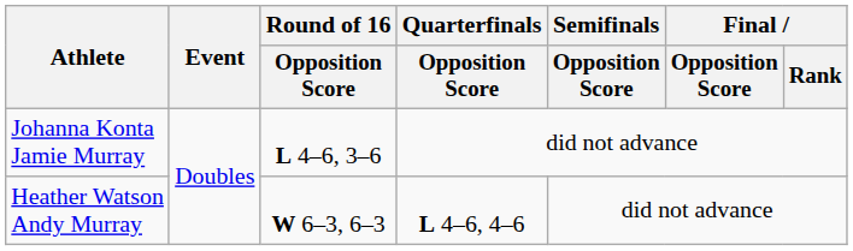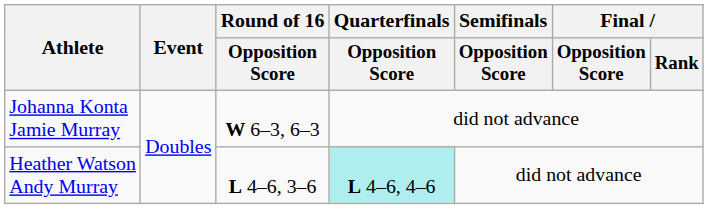 <table class=wikitable style="font-size:90%">
 <tr>
 <th rowspan="2">Athlete</th>
 <th rowspan="2">Event</th>
 <th>Round of 16</th>
 <th>Quarterfinals</th>
 <th>Semifinals</th>
 <th colspan=2>Final / </th>
 </tr>
 <tr style="font-size:95%">
 <th>Opposition<br>Score</th>
 <th>Opposition<br>Score</th>
 <th>Opposition<br>Score</th>
 <th>Opposition<br>Score</th>
 <th>Rank</th>
 </tr>
 <tr align=center>
 <td align=left><a href='#'>Johanna Konta</a><br><a href='#'>Jamie Murray</a></td>
 <td align=left rowspan="2"><a href='#'>Doubles</a></td>
-<td><br><strong>L</strong> 4–6, 3–6</td>
+<td><br><strong>W</strong> 6–3, 6–3</td>
 <td colspan=4>did not advance</td>
 </tr>
 <tr align=center>
 <td align=left><a href='#'>Heather Watson</a><br><a href='#'>Andy Murray</a></td>
-<td><br><strong>W</strong> 6–3, 6–3</td>
-<td><br><strong>L</strong> 4–6, 4–6</td>
+<td><br><strong>L</strong> 4–6, 3–6</td>
+<td style="background: paleturquoise;"><br><strong>L</strong> 4–6, 4–6</td>
 <td colspan=4>did not advance</td>
 </tr>
 </table>
